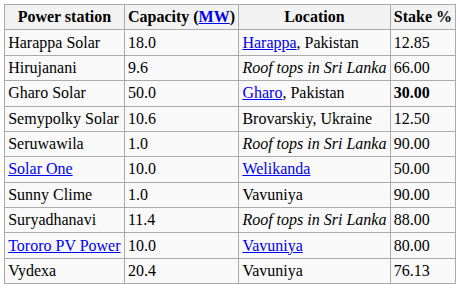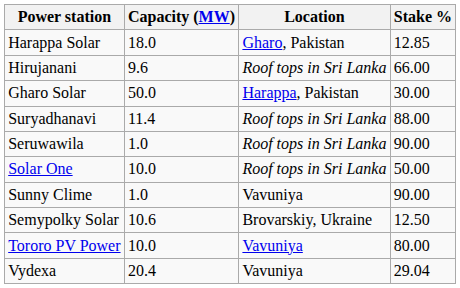 <table class="wikitable sortable">
 <tr>
 <th>Power station</th>
 <th>Capacity (<a href='#'>MW</a>)</th>
 <th>Location</th>
 <th>Stake %</th>
 </tr>
 <tr>
 <td>Harappa Solar</td>
 <td>18.0</td>
-<td><a href='#'>Harappa</a>, Pakistan</td>
+<td><a href='#'>Gharo</a>, Pakistan</td>
 <td>12.85</td>
 </tr>
 <tr>
 <td>Hirujanani</td>
 <td>9.6</td>
 <td><em>Roof tops in Sri Lanka</em></td>
 <td>66.00</td>
 </tr>
 <tr>
 <td>Gharo Solar</td>
 <td>50.0</td>
-<td><a href='#'>Gharo</a>, Pakistan</td>
-<td><strong>30.00</strong></td>
+<td><a href='#'>Harappa</a>, Pakistan</td>
+<td>30.00</td>
 </tr>
 <tr>
-<td>Semypolky Solar</td>
-<td>10.6</td>
-<td>Brovarskiy, Ukraine</td>
-<td>12.50</td>
+<td>Suryadhanavi</td>
+<td>11.4</td>
+<td><em>Roof tops in Sri Lanka</em></td>
+<td>88.00</td>
 </tr>
 <tr>
 <td>Seruwawila</td>
 <td>1.0</td>
 <td><em>Roof tops in Sri Lanka</em></td>
 <td>90.00</td>
 </tr>
 <tr>
 <td><a href='#'>Solar One</a></td>
 <td>10.0</td>
-<td><a href='#'>Welikanda</a></td>
+<td><em>Roof tops in Sri Lanka</em></td>
 <td>50.00</td>
 </tr>
 <tr>
 <td>Sunny Clime</td>
 <td>1.0</td>
 <td>Vavuniya</td>
 <td>90.00</td>
 </tr>
 <tr>
-<td>Suryadhanavi</td>
-<td>11.4</td>
-<td><em>Roof tops in Sri Lanka</em></td>
-<td>88.00</td>
+<td>Semypolky Solar</td>
+<td>10.6</td>
+<td>Brovarskiy, Ukraine</td>
+<td>12.50</td>
 </tr>
 <tr>
 <td><a href='#'>Tororo PV Power</a></td>
 <td>10.0</td>
 <td><a href='#'>Vavuniya</a></td>
 <td>80.00</td>
 </tr>
 <tr>
 <td>Vydexa</td>
 <td>20.4</td>
 <td>Vavuniya</td>
-<td>76.13</td>
+<td>29.04</td>
 </tr>
 </table>
